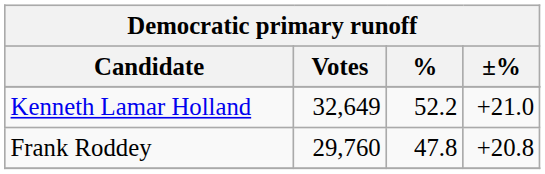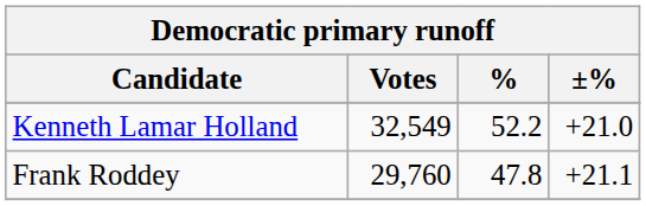 <table class="wikitable" align="left" style="margin: 1em 1em 1em 0; font-size: 95%;">
 <tr>
 <th colspan="4">Democratic primary runoff</th>
 </tr>
 <tr>
 <th colspan="1" style="width: 170px">Candidate</th>
 <th style="width: 50px">Votes</th>
 <th style="width: 40px">%</th>
 <th style="width: 40px">±%</th>
 </tr>
 <tr>
 </tr>
 <tr>
 <td><a href='#'>Kenneth Lamar Holland</a></td>
-<td align="right">32,649</td>
+<td align="right">32,549</td>
 <td align="right">52.2</td>
 <td align="right">+21.0</td>
 </tr>
 <tr>
 <td>Frank Roddey</td>
 <td align="right">29,760</td>
 <td align="right">47.8</td>
-<td align="right">+20.8</td>
+<td align="right">+21.1</td>
 </tr>
 <tr>
 </tr>
 </table>
